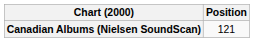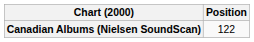 <table class="wikitable plainrowheaders" style="text-align:center">
 <tr>
 <th>Chart (2000)</th>
 <th>Position</th>
 </tr>
 <tr>
 <th scope="row">Canadian Albums (Nielsen SoundScan)</th>
-<td>121</td>
+<td>122</td>
 </tr>
 </table>
